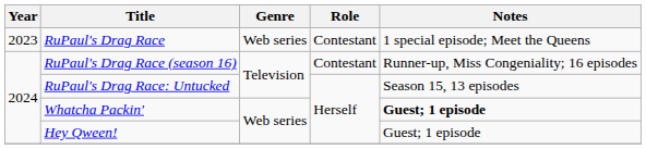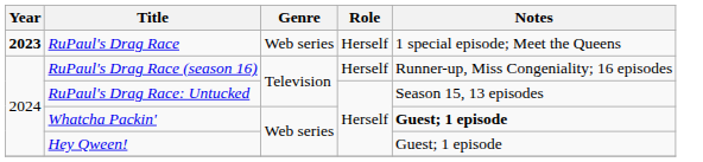 <table class="wikitable">
 <tr>
 <th>Year</th>
 <th>Title</th>
 <th>Genre</th>
 <th>Role</th>
 <th>Notes</th>
 </tr>
 <tr>
-<td>2023</td>
+<td><strong>2023</strong></td>
 <td><em><a href='#'>RuPaul's Drag Race</a></em></td>
 <td>Web series</td>
-<td>Contestant</td>
+<td>Herself</td>
 <td>1 special episode; Meet the Queens</td>
 </tr>
 <tr>
 <td rowspan=4>2024</td>
 <td><em><a href='#'>RuPaul's Drag Race (season 16)</a></em></td>
 <td rowspan=2>Television</td>
-<td>Contestant</td>
+<td>Herself</td>
 <td>Runner-up, Miss Congeniality; 16 episodes</td>
 </tr>
 <tr>
 <td><em><a href='#'>RuPaul's Drag Race: Untucked</a></em></td>
 <td rowspan=3>Herself</td>
 <td>Season 15, 13 episodes</td>
 </tr>
 <tr>
 <td><em><a href='#'>Whatcha Packin'</a></em></td>
 <td rowspan=2>Web series</td>
 <td><strong>Guest; 1 episode</strong></td>
 </tr>
 <tr>
 <td><em><a href='#'>Hey Qween!</a></em></td>
 <td>Guest; 1 episode</td>
 </tr>
 <tr>
 </tr>
 </table>
